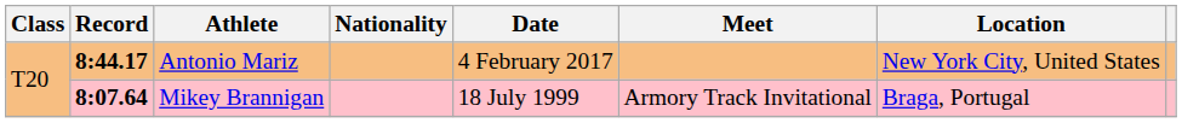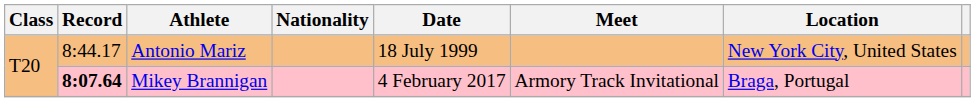 <table class="wikitable">
 <tr>
 <th>Class</th>
 <th>Record</th>
 <th>Athlete</th>
 <th>Nationality</th>
 <th>Date</th>
 <th>Meet</th>
 <th>Location</th>
 <th></th>
 </tr>
 <tr bgcolor=#F7BE81>
 <td rowspan=2>T20</td>
-<td><strong>8:44.17</strong></td>
+<td>8:44.17</td>
 <td><a href='#'>Antonio Mariz</a></td>
 <td></td>
-<td>4 February 2017</td>
+<td>18 July 1999</td>
 <td></td>
 <td><a href='#'>New York City</a>, United States</td>
 <td></td>
 </tr>
 <tr style="background:pink">
 <td><strong>8:07.64 </strong></td>
 <td><a href='#'>Mikey Brannigan</a></td>
 <td></td>
-<td>18 July 1999</td>
+<td>4 February 2017</td>
 <td>Armory Track Invitational</td>
 <td><a href='#'>Braga</a>, Portugal</td>
 <td></td>
 </tr>
 <tr>
 </tr>
 </table>
